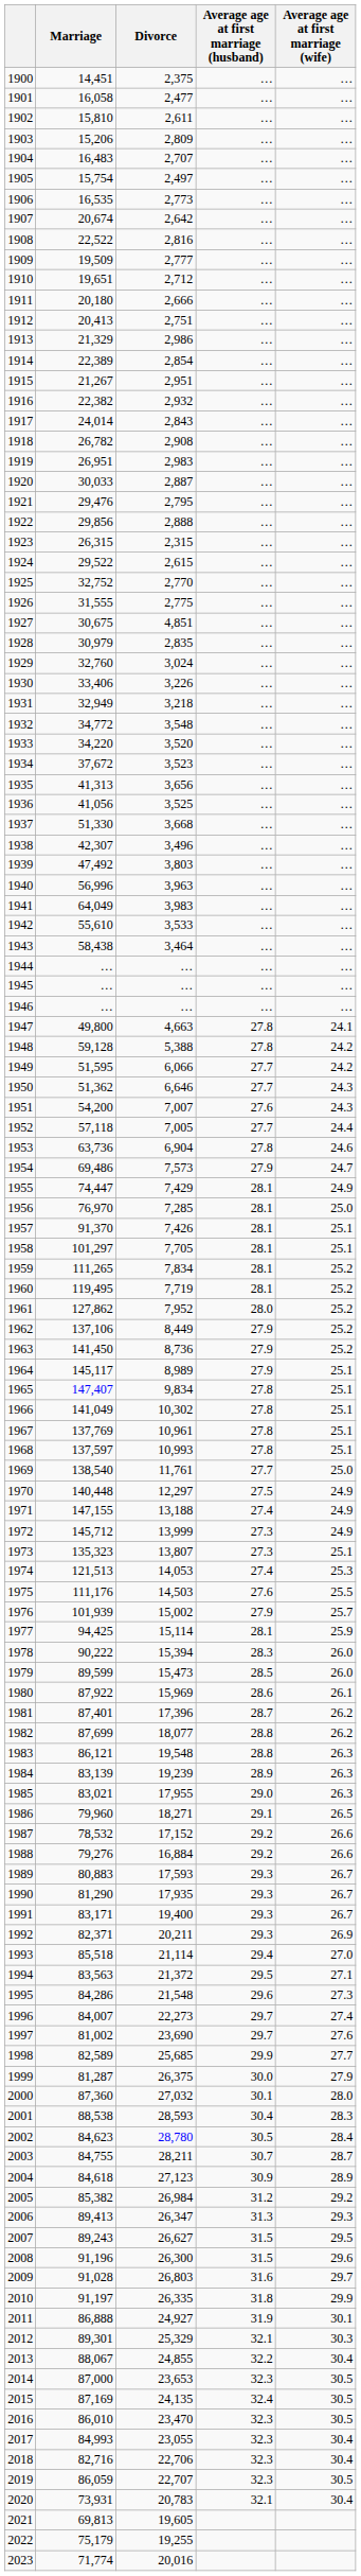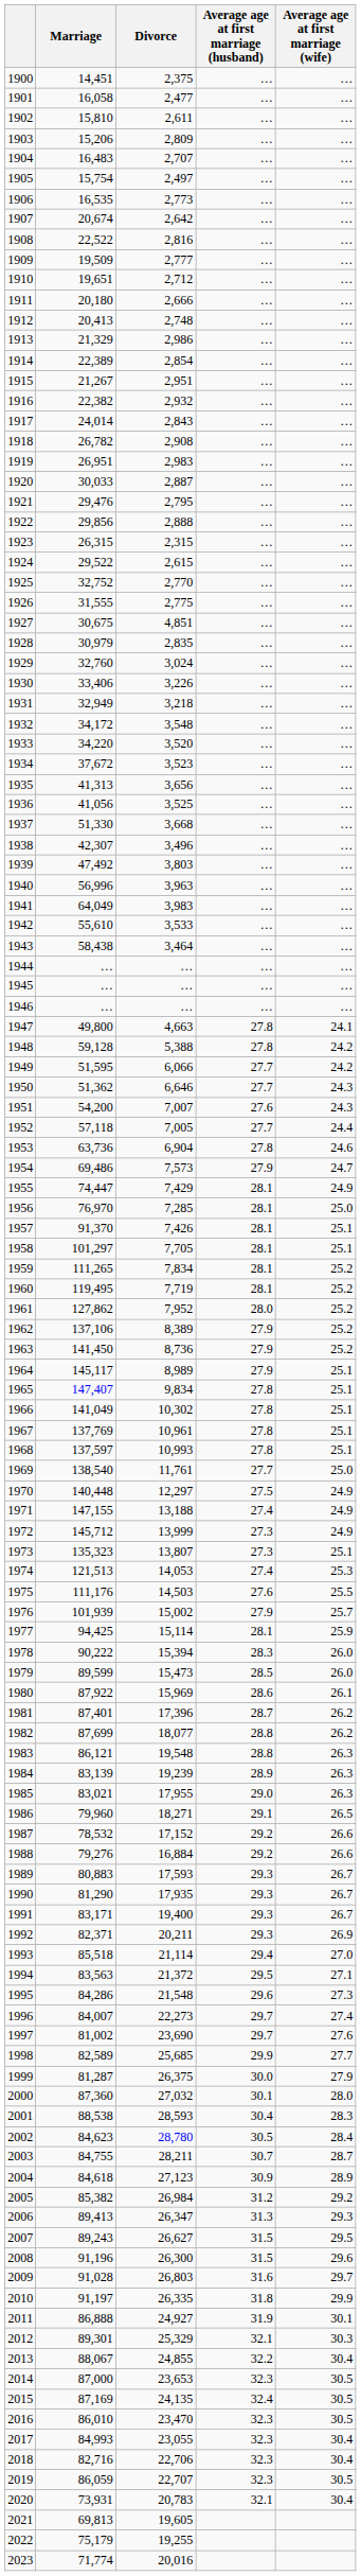 <table class="wikitable sortable" style="text-align:right">
 <tr>
 <th></th>
 <th style="width:70pt;">Marriage</th>
 <th style="width:70pt;">Divorce</th>
 <th style="width:70pt;">Average age at first marriage (husband)</th>
 <th style="width:70pt;">Average age at first marriage (wife)</th>
 </tr>
 <tr>
 <td>1900</td>
 <td>14,451</td>
 <td>2,375</td>
 <td>…</td>
 <td>…</td>
 </tr>
 <tr>
 <td>1901</td>
 <td>16,058</td>
 <td>2,477</td>
 <td>…</td>
 <td>…</td>
 </tr>
 <tr>
 <td>1902</td>
 <td>15,810</td>
 <td>2,611</td>
 <td>…</td>
 <td>…</td>
 </tr>
 <tr>
 <td>1903</td>
 <td>15,206</td>
 <td>2,809</td>
 <td>…</td>
 <td>…</td>
 </tr>
 <tr>
 <td>1904</td>
 <td>16,483</td>
 <td>2,707</td>
 <td>…</td>
 <td>…</td>
 </tr>
 <tr>
 <td>1905</td>
 <td>15,754</td>
 <td>2,497</td>
 <td>…</td>
 <td>…</td>
 </tr>
 <tr>
 <td>1906</td>
 <td>16,535</td>
 <td>2,773</td>
 <td>…</td>
 <td>…</td>
 </tr>
 <tr>
 <td>1907</td>
 <td>20,674</td>
 <td>2,642</td>
 <td>…</td>
 <td>…</td>
 </tr>
 <tr>
 <td>1908</td>
 <td>22,522</td>
 <td>2,816</td>
 <td>…</td>
 <td>…</td>
 </tr>
 <tr>
 <td>1909</td>
 <td>19,509</td>
 <td>2,777</td>
 <td>…</td>
 <td>…</td>
 </tr>
 <tr>
 <td>1910</td>
 <td>19,651</td>
 <td>2,712</td>
 <td>…</td>
 <td>…</td>
 </tr>
 <tr>
 <td>1911</td>
 <td>20,180</td>
 <td>2,666</td>
 <td>…</td>
 <td>…</td>
 </tr>
 <tr>
 <td>1912</td>
 <td>20,413</td>
-<td>2,751</td>
+<td>2,748</td>
 <td>…</td>
 <td>…</td>
 </tr>
 <tr>
 <td>1913</td>
 <td>21,329</td>
 <td>2,986</td>
 <td>…</td>
 <td>…</td>
 </tr>
 <tr>
 <td>1914</td>
 <td>22,389</td>
 <td>2,854</td>
 <td>…</td>
 <td>…</td>
 </tr>
 <tr>
 <td>1915</td>
 <td>21,267</td>
 <td>2,951</td>
 <td>…</td>
 <td>…</td>
 </tr>
 <tr>
 <td>1916</td>
 <td>22,382</td>
 <td>2,932</td>
 <td>…</td>
 <td>…</td>
 </tr>
 <tr>
 <td>1917</td>
 <td>24,014</td>
 <td>2,843</td>
 <td>…</td>
 <td>…</td>
 </tr>
 <tr>
 <td>1918</td>
 <td>26,782</td>
 <td>2,908</td>
 <td>…</td>
 <td>…</td>
 </tr>
 <tr>
 <td>1919</td>
 <td>26,951</td>
 <td>2,983</td>
 <td>…</td>
 <td>…</td>
 </tr>
 <tr>
 <td>1920</td>
 <td>30,033</td>
 <td>2,887</td>
 <td>…</td>
 <td>…</td>
 </tr>
 <tr>
 <td>1921</td>
 <td>29,476</td>
 <td>2,795</td>
 <td>…</td>
 <td>…</td>
 </tr>
 <tr>
 <td>1922</td>
 <td>29,856</td>
 <td>2,888</td>
 <td>…</td>
 <td>…</td>
 </tr>
 <tr>
 <td>1923</td>
 <td>26,315</td>
 <td>2,315</td>
 <td>…</td>
 <td>…</td>
 </tr>
 <tr>
 <td>1924</td>
 <td>29,522</td>
 <td>2,615</td>
 <td>…</td>
 <td>…</td>
 </tr>
 <tr>
 <td>1925</td>
 <td>32,752</td>
 <td>2,770</td>
 <td>…</td>
 <td>…</td>
 </tr>
 <tr>
 <td>1926</td>
 <td>31,555</td>
 <td>2,775</td>
 <td>…</td>
 <td>…</td>
 </tr>
 <tr>
 <td>1927</td>
 <td>30,675</td>
 <td>4,851</td>
 <td>…</td>
 <td>…</td>
 </tr>
 <tr>
 <td>1928</td>
 <td>30,979</td>
 <td>2,835</td>
 <td>…</td>
 <td>…</td>
 </tr>
 <tr>
 <td>1929</td>
 <td>32,760</td>
 <td>3,024</td>
 <td>…</td>
 <td>…</td>
 </tr>
 <tr>
 <td>1930</td>
 <td>33,406</td>
 <td>3,226</td>
 <td>…</td>
 <td>…</td>
 </tr>
 <tr>
 <td>1931</td>
 <td>32,949</td>
 <td>3,218</td>
 <td>…</td>
 <td>…</td>
 </tr>
 <tr>
 <td>1932</td>
-<td>34,772</td>
+<td>34,172</td>
 <td>3,548</td>
 <td>…</td>
 <td>…</td>
 </tr>
 <tr>
 <td>1933</td>
 <td>34,220</td>
 <td>3,520</td>
 <td>…</td>
 <td>…</td>
 </tr>
 <tr>
 <td>1934</td>
 <td>37,672</td>
 <td>3,523</td>
 <td>…</td>
 <td>…</td>
 </tr>
 <tr>
 <td>1935</td>
 <td>41,313</td>
 <td>3,656</td>
 <td>…</td>
 <td>…</td>
 </tr>
 <tr>
 <td>1936</td>
 <td>41,056</td>
 <td>3,525</td>
 <td>…</td>
 <td>…</td>
 </tr>
 <tr>
 <td>1937</td>
 <td>51,330</td>
 <td>3,668</td>
 <td>…</td>
 <td>…</td>
 </tr>
 <tr>
 <td>1938</td>
 <td>42,307</td>
 <td>3,496</td>
 <td>…</td>
 <td>…</td>
 </tr>
 <tr>
 <td>1939</td>
 <td>47,492</td>
 <td>3,803</td>
 <td>…</td>
 <td>…</td>
 </tr>
 <tr>
 <td>1940</td>
 <td>56,996</td>
 <td>3,963</td>
 <td>…</td>
 <td>…</td>
 </tr>
 <tr>
 <td>1941</td>
 <td>64,049</td>
 <td>3,983</td>
 <td>…</td>
 <td>…</td>
 </tr>
 <tr>
 <td>1942</td>
 <td>55,610</td>
 <td>3,533</td>
 <td>…</td>
 <td>…</td>
 </tr>
 <tr>
 <td>1943</td>
 <td>58,438</td>
 <td>3,464</td>
 <td>…</td>
 <td>…</td>
 </tr>
 <tr>
 <td>1944</td>
 <td>…</td>
 <td>…</td>
 <td>…</td>
 <td>…</td>
 </tr>
 <tr>
 <td>1945</td>
 <td>…</td>
 <td>…</td>
 <td>…</td>
 <td>…</td>
 </tr>
 <tr>
 <td>1946</td>
 <td>…</td>
 <td>…</td>
 <td>…</td>
 <td>…</td>
 </tr>
 <tr>
 <td>1947</td>
 <td>49,800</td>
 <td>4,663</td>
 <td>27.8</td>
 <td>24.1</td>
 </tr>
 <tr>
 <td>1948</td>
 <td>59,128</td>
 <td>5,388</td>
 <td>27.8</td>
 <td>24.2</td>
 </tr>
 <tr>
 <td>1949</td>
 <td>51,595</td>
 <td>6,066</td>
 <td>27.7</td>
 <td>24.2</td>
 </tr>
 <tr>
 <td>1950</td>
 <td>51,362</td>
 <td>6,646</td>
 <td>27.7</td>
 <td>24.3</td>
 </tr>
 <tr>
 <td>1951</td>
 <td>54,200</td>
 <td>7,007</td>
 <td>27.6</td>
 <td>24.3</td>
 </tr>
 <tr>
 <td>1952</td>
 <td>57,118</td>
 <td>7,005</td>
 <td>27.7</td>
 <td>24.4</td>
 </tr>
 <tr>
 <td>1953</td>
 <td>63,736</td>
 <td>6,904</td>
 <td>27.8</td>
 <td>24.6</td>
 </tr>
 <tr>
 <td>1954</td>
 <td>69,486</td>
 <td>7,573</td>
 <td>27.9</td>
 <td>24.7</td>
 </tr>
 <tr>
 <td>1955</td>
 <td>74,447</td>
 <td>7,429</td>
 <td>28.1</td>
 <td>24.9</td>
 </tr>
 <tr>
 <td>1956</td>
 <td>76,970</td>
 <td>7,285</td>
 <td>28.1</td>
 <td>25.0</td>
 </tr>
 <tr>
 <td>1957</td>
 <td>91,370</td>
 <td>7,426</td>
 <td>28.1</td>
 <td>25.1</td>
 </tr>
 <tr>
 <td>1958</td>
 <td>101,297</td>
 <td>7,705</td>
 <td>28.1</td>
 <td>25.1</td>
 </tr>
 <tr>
 <td>1959</td>
 <td>111,265</td>
 <td>7,834</td>
 <td>28.1</td>
 <td>25.2</td>
 </tr>
 <tr>
 <td>1960</td>
 <td>119,495</td>
 <td>7,719</td>
 <td>28.1</td>
 <td>25.2</td>
 </tr>
 <tr>
 <td>1961</td>
 <td>127,862</td>
 <td>7,952</td>
 <td>28.0</td>
 <td>25.2</td>
 </tr>
 <tr>
 <td>1962</td>
 <td>137,106</td>
-<td>8,449</td>
+<td>8,389</td>
 <td>27.9</td>
 <td>25.2</td>
 </tr>
 <tr>
 <td>1963</td>
 <td>141,450</td>
 <td>8,736</td>
 <td>27.9</td>
 <td>25.2</td>
 </tr>
 <tr>
 <td>1964</td>
 <td>145,117</td>
 <td>8,989</td>
 <td>27.9</td>
 <td>25.1</td>
 </tr>
 <tr>
 <td>1965</td>
 <td style="color:blue;" align="right">147,407</td>
 <td>9,834</td>
 <td>27.8</td>
 <td>25.1</td>
 </tr>
 <tr>
 <td>1966</td>
 <td>141,049</td>
 <td>10,302</td>
 <td>27.8</td>
 <td>25.1</td>
 </tr>
 <tr>
 <td>1967</td>
 <td>137,769</td>
 <td>10,961</td>
 <td>27.8</td>
 <td>25.1</td>
 </tr>
 <tr>
 <td>1968</td>
 <td>137,597</td>
 <td>10,993</td>
 <td>27.8</td>
 <td>25.1</td>
 </tr>
 <tr>
 <td>1969</td>
 <td>138,540</td>
 <td>11,761</td>
 <td>27.7</td>
 <td>25.0</td>
 </tr>
 <tr>
 <td>1970</td>
 <td>140,448</td>
 <td>12,297</td>
 <td>27.5</td>
 <td>24.9</td>
 </tr>
 <tr>
 <td>1971</td>
 <td>147,155</td>
 <td>13,188</td>
 <td>27.4</td>
 <td>24.9</td>
 </tr>
 <tr>
 <td>1972</td>
 <td>145,712</td>
 <td>13,999</td>
 <td>27.3</td>
 <td>24.9</td>
 </tr>
 <tr>
 <td>1973</td>
 <td>135,323</td>
 <td>13,807</td>
 <td>27.3</td>
 <td>25.1</td>
 </tr>
 <tr>
 <td>1974</td>
 <td>121,513</td>
 <td>14,053</td>
 <td>27.4</td>
 <td>25.3</td>
 </tr>
 <tr>
 <td>1975</td>
 <td>111,176</td>
 <td>14,503</td>
 <td>27.6</td>
 <td>25.5</td>
 </tr>
 <tr>
 <td>1976</td>
 <td>101,939</td>
 <td>15,002</td>
 <td>27.9</td>
 <td>25.7</td>
 </tr>
 <tr>
 <td>1977</td>
 <td>94,425</td>
 <td>15,114</td>
 <td>28.1</td>
 <td>25.9</td>
 </tr>
 <tr>
 <td>1978</td>
 <td>90,222</td>
 <td>15,394</td>
 <td>28.3</td>
 <td>26.0</td>
 </tr>
 <tr>
 <td>1979</td>
 <td>89,599</td>
 <td>15,473</td>
 <td>28.5</td>
 <td>26.0</td>
 </tr>
 <tr>
 <td>1980</td>
 <td>87,922</td>
 <td>15,969</td>
 <td>28.6</td>
 <td>26.1</td>
 </tr>
 <tr>
 <td>1981</td>
 <td>87,401</td>
 <td>17,396</td>
 <td>28.7</td>
 <td>26.2</td>
 </tr>
 <tr>
 <td>1982</td>
 <td>87,699</td>
 <td>18,077</td>
 <td>28.8</td>
 <td>26.2</td>
 </tr>
 <tr>
 <td>1983</td>
 <td>86,121</td>
 <td>19,548</td>
 <td>28.8</td>
 <td>26.3</td>
 </tr>
 <tr>
 <td>1984</td>
 <td>83,139</td>
 <td>19,239</td>
 <td>28.9</td>
 <td>26.3</td>
 </tr>
 <tr>
 <td>1985</td>
 <td>83,021</td>
 <td>17,955</td>
 <td>29.0</td>
 <td>26.3</td>
 </tr>
 <tr>
 <td>1986</td>
 <td>79,960</td>
 <td>18,271</td>
 <td>29.1</td>
 <td>26.5</td>
 </tr>
 <tr>
 <td>1987</td>
 <td>78,532</td>
 <td>17,152</td>
 <td>29.2</td>
 <td>26.6</td>
 </tr>
 <tr>
 <td>1988</td>
 <td>79,276</td>
 <td>16,884</td>
 <td>29.2</td>
 <td>26.6</td>
 </tr>
 <tr>
 <td>1989</td>
 <td>80,883</td>
 <td>17,593</td>
 <td>29.3</td>
 <td>26.7</td>
 </tr>
 <tr>
 <td>1990</td>
 <td>81,290</td>
 <td>17,935</td>
 <td>29.3</td>
 <td>26.7</td>
 </tr>
 <tr>
 <td>1991</td>
 <td>83,171</td>
 <td>19,400</td>
 <td>29.3</td>
 <td>26.7</td>
 </tr>
 <tr>
 <td>1992</td>
 <td>82,371</td>
 <td>20,211</td>
 <td>29.3</td>
 <td>26.9</td>
 </tr>
 <tr>
 <td>1993</td>
 <td>85,518</td>
 <td>21,114</td>
 <td>29.4</td>
 <td>27.0</td>
 </tr>
 <tr>
 <td>1994</td>
 <td>83,563</td>
 <td>21,372</td>
 <td>29.5</td>
 <td>27.1</td>
 </tr>
 <tr>
 <td>1995</td>
 <td>84,286</td>
 <td>21,548</td>
 <td>29.6</td>
 <td>27.3</td>
 </tr>
 <tr>
 <td>1996</td>
 <td>84,007</td>
 <td>22,273</td>
 <td>29.7</td>
 <td>27.4</td>
 </tr>
 <tr>
 <td>1997</td>
 <td>81,002</td>
 <td>23,690</td>
 <td>29.7</td>
 <td>27.6</td>
 </tr>
 <tr>
 <td>1998</td>
 <td>82,589</td>
 <td>25,685</td>
 <td>29.9</td>
 <td>27.7</td>
 </tr>
 <tr>
 <td>1999</td>
 <td>81,287</td>
 <td>26,375</td>
 <td>30.0</td>
 <td>27.9</td>
 </tr>
 <tr>
 <td>2000</td>
 <td>87,360</td>
 <td>27,032</td>
 <td>30.1</td>
 <td>28.0</td>
 </tr>
 <tr>
 <td>2001</td>
 <td>88,538</td>
 <td>28,593</td>
 <td>30.4</td>
 <td>28.3</td>
 </tr>
 <tr>
 <td>2002</td>
 <td>84,623</td>
 <td style="color:blue;" align="right">28,780</td>
 <td>30.5</td>
 <td>28.4</td>
 </tr>
 <tr>
 <td>2003</td>
 <td>84,755</td>
 <td>28,211</td>
 <td>30.7</td>
 <td>28.7</td>
 </tr>
 <tr>
 <td>2004</td>
 <td>84,618</td>
 <td>27,123</td>
 <td>30.9</td>
 <td>28.9</td>
 </tr>
 <tr>
 <td>2005</td>
 <td>85,382</td>
 <td>26,984</td>
 <td>31.2</td>
 <td>29.2</td>
 </tr>
 <tr>
 <td>2006</td>
 <td>89,413</td>
 <td>26,347</td>
 <td>31.3</td>
 <td>29.3</td>
 </tr>
 <tr>
 <td>2007</td>
 <td>89,243</td>
 <td>26,627</td>
 <td>31.5</td>
 <td>29.5</td>
 </tr>
 <tr>
 <td>2008</td>
 <td>91,196</td>
 <td>26,300</td>
 <td>31.5</td>
 <td>29.6</td>
 </tr>
 <tr>
 <td>2009</td>
 <td>91,028</td>
 <td>26,803</td>
 <td>31.6</td>
 <td>29.7</td>
 </tr>
 <tr>
 <td>2010</td>
 <td>91,197</td>
 <td>26,335</td>
 <td>31.8</td>
 <td>29.9</td>
 </tr>
 <tr>
 <td>2011</td>
 <td>86,888</td>
 <td>24,927</td>
 <td>31.9</td>
 <td>30.1</td>
 </tr>
 <tr>
 <td>2012</td>
 <td>89,301</td>
 <td>25,329</td>
 <td>32.1</td>
 <td>30.3</td>
 </tr>
 <tr>
 <td>2013</td>
 <td>88,067</td>
 <td>24,855</td>
 <td>32.2</td>
 <td>30.4</td>
 </tr>
 <tr>
 <td>2014</td>
 <td>87,000</td>
 <td>23,653</td>
 <td>32.3</td>
 <td>30.5</td>
 </tr>
 <tr>
 <td>2015</td>
 <td>87,169</td>
 <td>24,135</td>
 <td>32.4</td>
 <td>30.5</td>
 </tr>
 <tr>
 <td>2016</td>
 <td>86,010</td>
 <td>23,470</td>
 <td>32.3</td>
 <td>30.5</td>
 </tr>
 <tr>
 <td>2017</td>
 <td>84,993</td>
 <td>23,055</td>
 <td>32.3</td>
 <td>30.4</td>
 </tr>
 <tr>
 <td>2018</td>
 <td>82,716</td>
 <td>22,706</td>
 <td>32.3</td>
 <td>30.4</td>
 </tr>
 <tr>
 <td>2019</td>
 <td>86,059</td>
 <td>22,707</td>
 <td>32.3</td>
 <td>30.5</td>
 </tr>
 <tr>
 <td>2020</td>
 <td>73,931</td>
 <td>20,783</td>
 <td>32.1</td>
 <td>30.4</td>
 </tr>
 <tr>
 <td>2021</td>
 <td>69,813</td>
 <td>19,605</td>
 <td></td>
 <td></td>
 </tr>
 <tr>
 <td>2022</td>
 <td>75,179</td>
 <td>19,255</td>
 <td></td>
 <td></td>
 </tr>
 <tr>
 <td>2023</td>
 <td>71,774</td>
 <td>20,016</td>
 <td></td>
 <td></td>
 </tr>
 </table>
